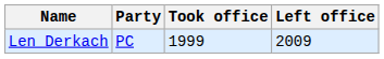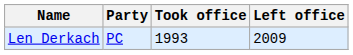 <table class="wikitable">
 <tr>
 <th>Name</th>
 <th>Party</th>
 <th>Took office</th>
 <th>Left office</th>
 </tr>
 <tr bgcolor=#DDEEFF>
 <td><a href='#'>Len Derkach</a></td>
 <td><a href='#'>PC</a></td>
-<td>1999</td>
+<td>1993</td>
 <td>2009</td>
 </tr>
 </table>
